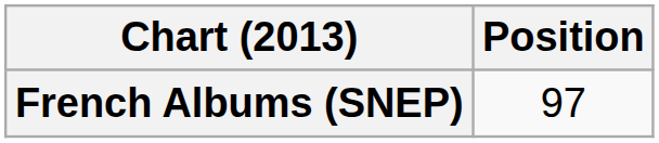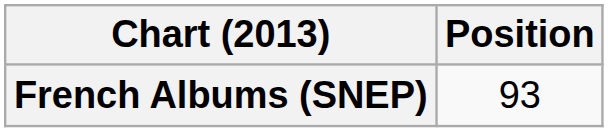 <table class="wikitable plainrowheaders" style="text-align:center">
 <tr>
 <th scope="col">Chart (2013)</th>
 <th scope="col">Position</th>
 </tr>
 <tr>
 <th scope="row">French Albums (SNEP)</th>
-<td>97</td>
+<td>93</td>
 </tr>
 </table>
